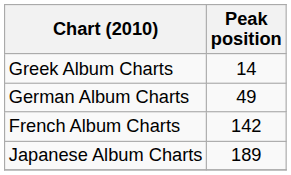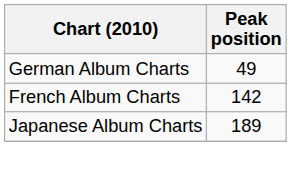 <table class="wikitable sortable">
 <tr>
 <th>Chart (2010)</th>
 <th>Peak<br>position</th>
-</tr>
-<tr>
-<td>Greek Album Charts</td>
-<td align="center">14</td>
 </tr>
 <tr>
 <td>German Album Charts</td>
 <td align="center">49</td>
 </tr>
 <tr>
 <td>French Album Charts</td>
 <td align="center">142</td>
 </tr>
 <tr>
 <td>Japanese Album Charts</td>
 <td align="center">189</td>
 </tr>
 <tr>
 </tr>
 </table>
